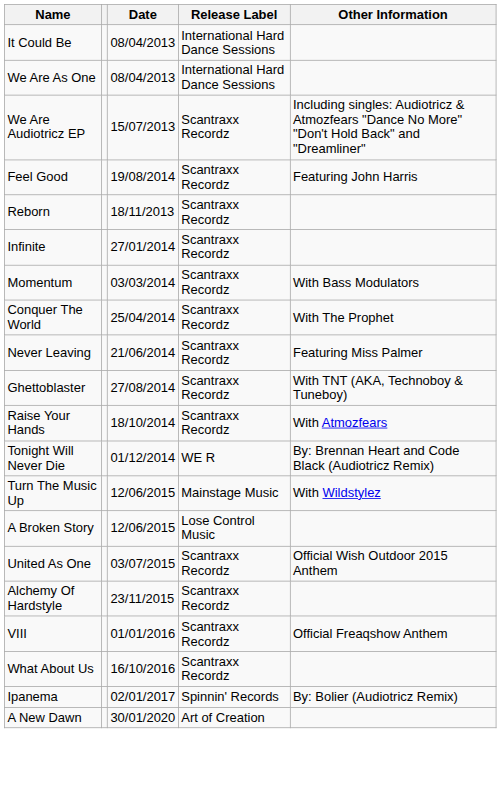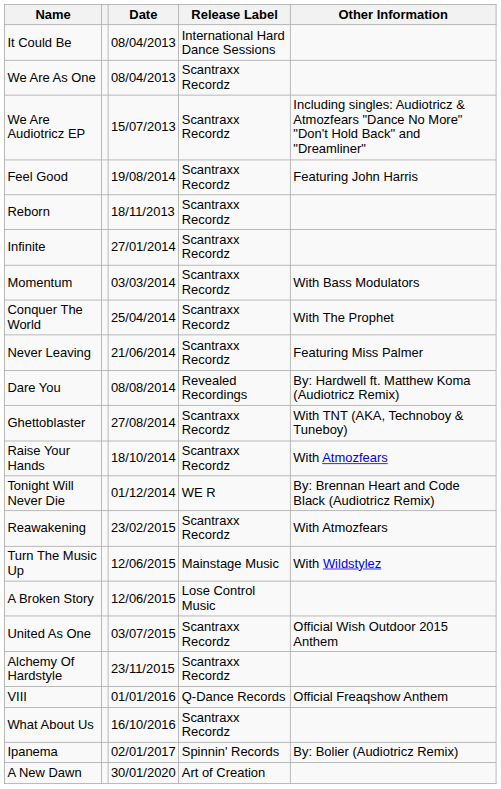 <table class="wikitable">
 <tr>
 <th>Name</th>
 <th></th>
 <th>Date</th>
 <th>Release Label</th>
 <th>Other Information</th>
 </tr>
 <tr>
 <td>It Could Be</td>
 <td></td>
 <td>08/04/2013</td>
 <td>International Hard Dance Sessions</td>
 <td></td>
 </tr>
 <tr>
 <td>We Are As One</td>
 <td></td>
 <td>08/04/2013</td>
-<td>International Hard Dance Sessions</td>
+<td>Scantraxx Recordz</td>
 <td></td>
 </tr>
 <tr>
 <td>We Are Audiotricz EP</td>
 <td></td>
 <td>15/07/2013</td>
 <td>Scantraxx Recordz</td>
 <td>Including singles: Audiotricz & Atmozfears "Dance No More" "Don't Hold Back" and "Dreamliner"</td>
 </tr>
 <tr>
 <td>Feel Good</td>
 <td></td>
 <td>19/08/2014</td>
 <td>Scantraxx Recordz</td>
 <td>Featuring John Harris</td>
 </tr>
 <tr>
 <td>Reborn</td>
 <td></td>
 <td>18/11/2013</td>
 <td>Scantraxx Recordz</td>
 <td></td>
 </tr>
 <tr>
 <td>Infinite</td>
 <td></td>
 <td>27/01/2014</td>
 <td>Scantraxx Recordz</td>
 <td></td>
 </tr>
 <tr>
 <td>Momentum</td>
 <td></td>
 <td>03/03/2014</td>
 <td>Scantraxx Recordz</td>
 <td>With Bass Modulators</td>
 </tr>
 <tr>
 <td>Conquer The World</td>
 <td></td>
 <td>25/04/2014</td>
 <td>Scantraxx Recordz</td>
 <td>With The Prophet</td>
 </tr>
 <tr>
 <td>Never Leaving</td>
 <td></td>
 <td>21/06/2014</td>
 <td>Scantraxx Recordz</td>
 <td>Featuring Miss Palmer</td>
 </tr>
 <tr>
+<td>Dare You</td>
+<td></td>
+<td>08/08/2014</td>
+<td>Revealed Recordings</td>
+<td>By: Hardwell ft. Matthew Koma (Audiotricz Remix)</td>
+</tr>
+<tr>
 <td>Ghettoblaster</td>
 <td></td>
 <td>27/08/2014</td>
 <td>Scantraxx Recordz</td>
 <td>With TNT (AKA, Technoboy & Tuneboy)</td>
 </tr>
 <tr>
 <td>Raise Your Hands</td>
 <td></td>
 <td>18/10/2014</td>
 <td>Scantraxx Recordz</td>
 <td>With <a href='#'>Atmozfears</a></td>
 </tr>
 <tr>
 <td>Tonight Will Never Die</td>
 <td></td>
 <td>01/12/2014</td>
 <td>WE R</td>
 <td>By: Brennan Heart and Code Black (Audiotricz Remix)</td>
+</tr>
+<tr>
+<td>Reawakening</td>
+<td></td>
+<td>23/02/2015</td>
+<td>Scantraxx Recordz</td>
+<td>With Atmozfears</td>
 </tr>
 <tr>
 <td>Turn The Music Up</td>
 <td></td>
 <td>12/06/2015</td>
 <td>Mainstage Music</td>
 <td>With <a href='#'>Wildstylez</a></td>
 </tr>
 <tr>
 <td>A Broken Story</td>
 <td></td>
 <td>12/06/2015</td>
 <td>Lose Control Music</td>
 <td></td>
 </tr>
 <tr>
 <td>United As One</td>
 <td></td>
 <td>03/07/2015</td>
 <td>Scantraxx Recordz</td>
 <td>Official Wish Outdoor 2015 Anthem</td>
 </tr>
 <tr>
 <td>Alchemy Of Hardstyle</td>
 <td></td>
 <td>23/11/2015</td>
 <td>Scantraxx Recordz</td>
 <td></td>
 </tr>
 <tr>
 <td>VIII</td>
 <td></td>
 <td>01/01/2016</td>
-<td>Scantraxx Recordz</td>
+<td>Q-Dance Records</td>
 <td>Official Freaqshow Anthem</td>
 </tr>
 <tr>
 <td>What About Us</td>
 <td></td>
 <td>16/10/2016</td>
 <td>Scantraxx Recordz</td>
 <td></td>
 </tr>
 <tr>
 <td>Ipanema</td>
 <td></td>
 <td>02/01/2017</td>
 <td>Spinnin' Records</td>
 <td>By: Bolier (Audiotricz Remix)</td>
 </tr>
 <tr>
 <td>A New Dawn</td>
 <td></td>
 <td>30/01/2020</td>
 <td>Art of Creation</td>
 <td></td>
 </tr>
 </table>
